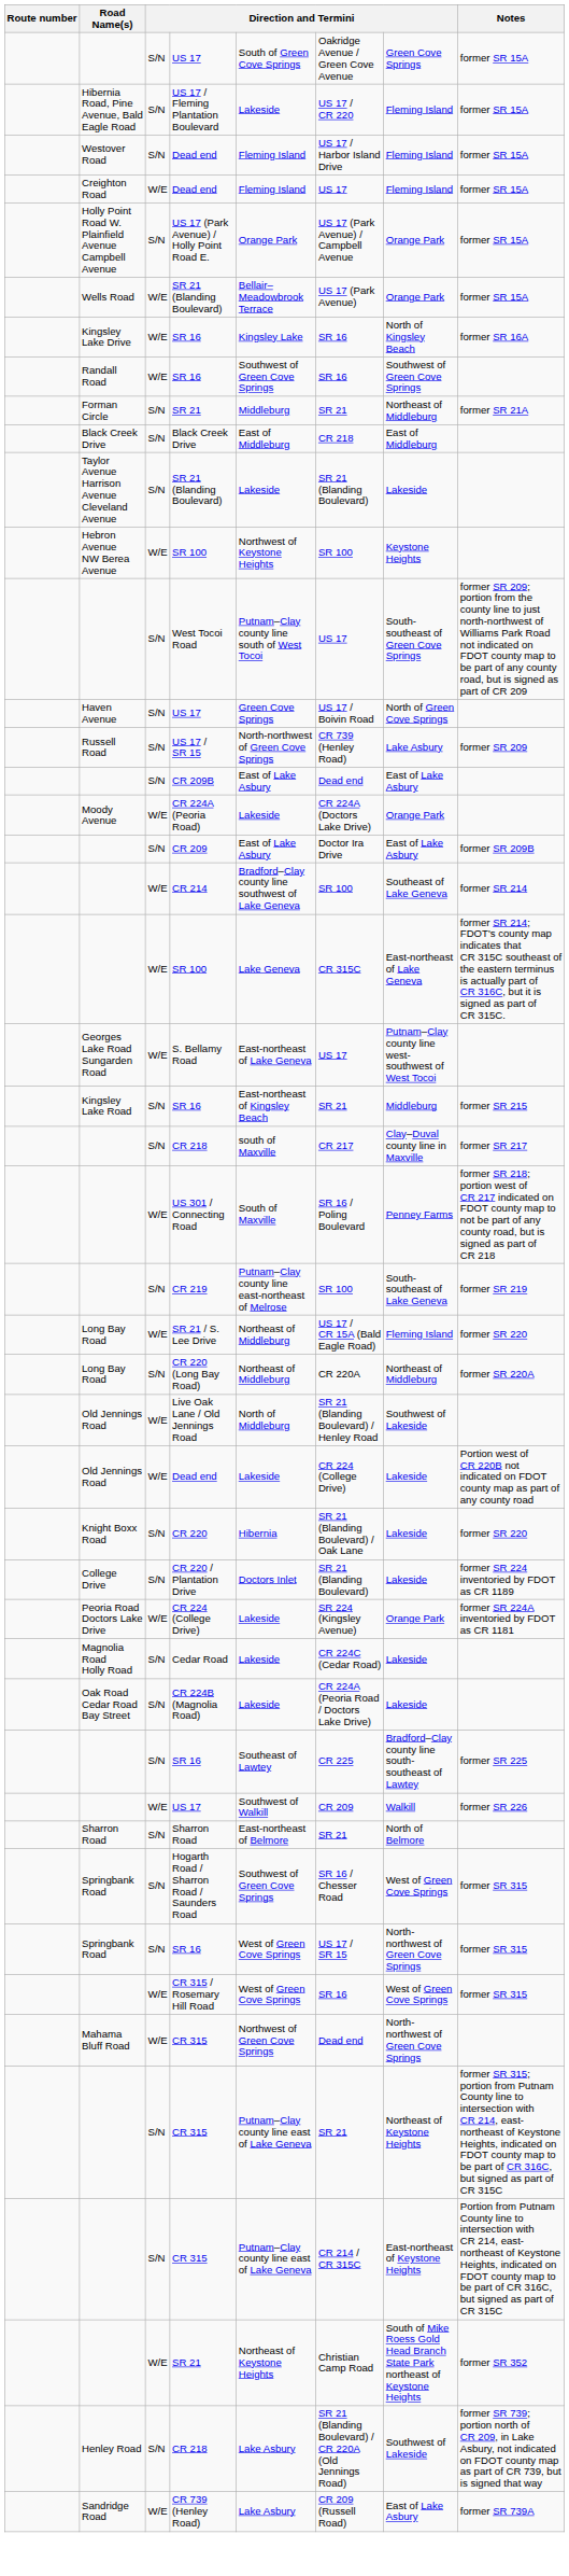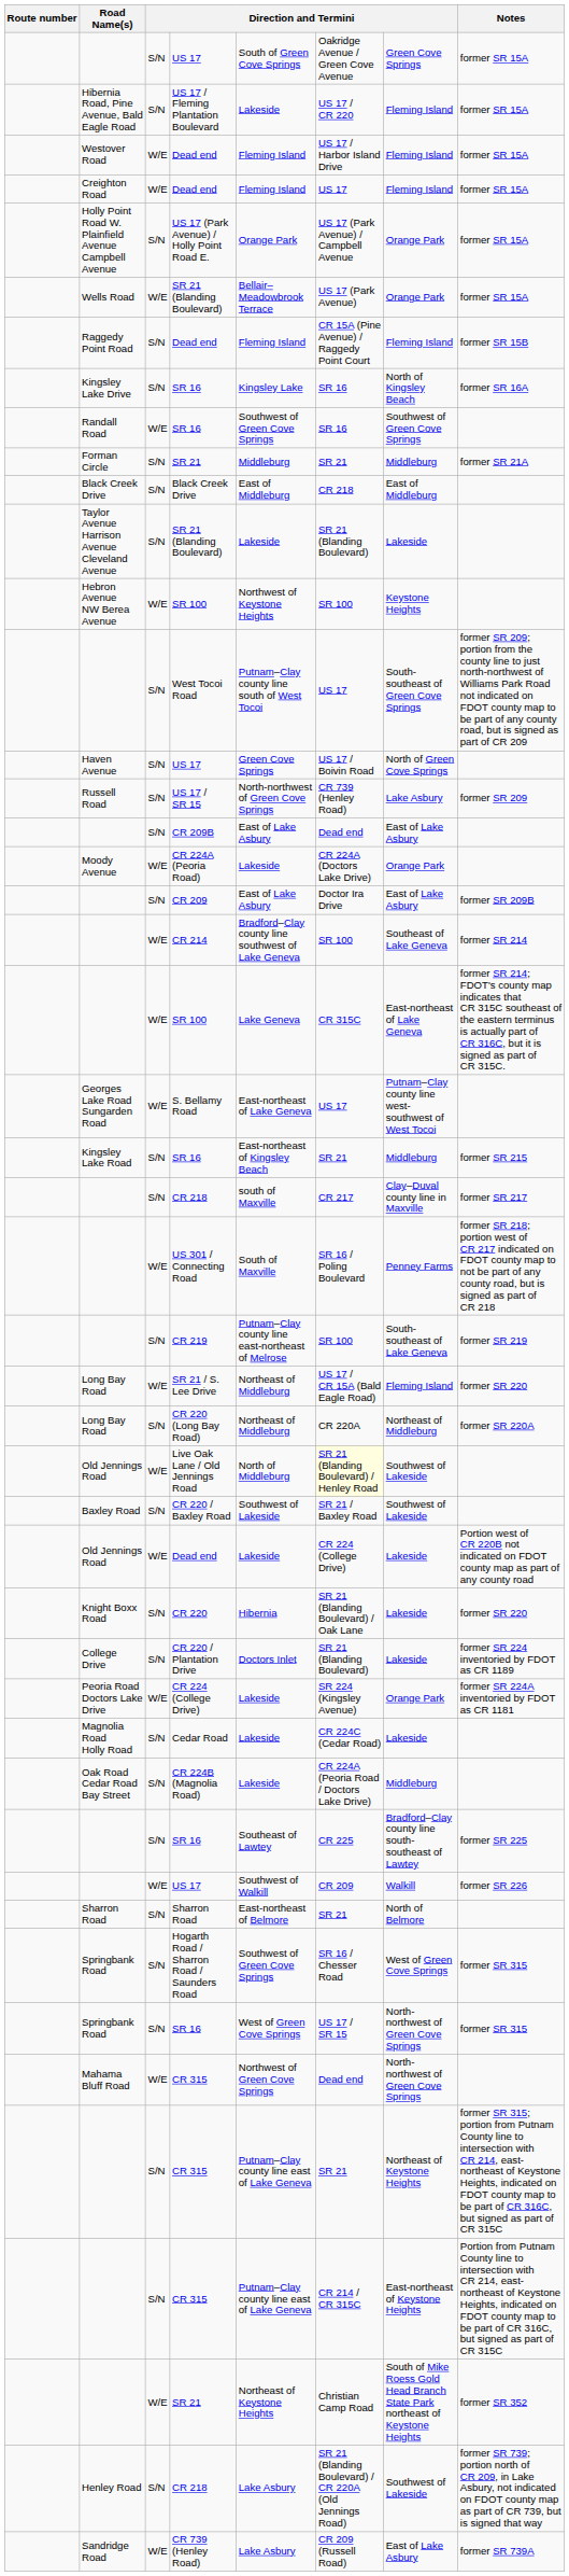 <table class="wikitable">
 <tr>
 <th>Route number</th>
 <th>Road Name(s)</th>
 <th colspan=5>Direction and Termini</th>
 <th>Notes</th>
 </tr>
 <tr>
 <td></td>
 <td></td>
 <td>S/N</td>
 <td><a href='#'>US 17</a></td>
 <td>South of <a href='#'>Green Cove Springs</a></td>
 <td>Oakridge Avenue / Green Cove Avenue</td>
 <td><a href='#'>Green Cove Springs</a></td>
 <td>former <a href='#'>SR 15A</a></td>
 </tr>
 <tr>
 <td></td>
 <td>Hibernia Road, Pine Avenue, Bald Eagle Road</td>
 <td>S/N</td>
 <td><a href='#'>US 17</a> / Fleming Plantation Boulevard</td>
 <td><a href='#'>Lakeside</a></td>
 <td><a href='#'>US 17</a> / <a href='#'>CR 220</a></td>
 <td><a href='#'>Fleming Island</a></td>
 <td>former <a href='#'>SR 15A</a></td>
 </tr>
 <tr>
 <td></td>
 <td>Westover Road</td>
-<td>S/N</td>
+<td>W/E</td>
 <td><a href='#'>Dead end</a></td>
 <td><a href='#'>Fleming Island</a></td>
 <td><a href='#'>US 17</a> / Harbor Island Drive</td>
 <td><a href='#'>Fleming Island</a></td>
 <td>former <a href='#'>SR 15A</a></td>
 </tr>
 <tr>
 <td></td>
 <td>Creighton Road</td>
 <td>W/E</td>
 <td><a href='#'>Dead end</a></td>
 <td><a href='#'>Fleming Island</a></td>
 <td><a href='#'>US 17</a></td>
 <td><a href='#'>Fleming Island</a></td>
 <td>former <a href='#'>SR 15A</a></td>
 </tr>
 <tr>
 <td></td>
 <td>Holly Point Road W.<br>Plainfield Avenue<br>Campbell Avenue</td>
 <td>S/N</td>
 <td><a href='#'>US 17</a> (Park Avenue) / Holly Point Road E.</td>
 <td><a href='#'>Orange Park</a></td>
 <td><a href='#'>US 17</a> (Park Avenue) / Campbell Avenue</td>
 <td><a href='#'>Orange Park</a></td>
 <td>former <a href='#'>SR 15A</a></td>
 </tr>
 <tr>
 <td></td>
 <td>Wells Road</td>
 <td>W/E</td>
 <td><a href='#'>SR 21</a> (Blanding Boulevard)</td>
 <td><a href='#'>Bellair–Meadowbrook Terrace</a></td>
 <td><a href='#'>US 17</a> (Park Avenue)</td>
 <td><a href='#'>Orange Park</a></td>
 <td>former <a href='#'>SR 15A</a></td>
 </tr>
 <tr>
 <td></td>
+<td>Raggedy Point Road</td>
+<td>S/N</td>
+<td><a href='#'>Dead end</a></td>
+<td><a href='#'>Fleming Island</a></td>
+<td><a href='#'>CR 15A</a> (Pine Avenue) / Raggedy Point Court</td>
+<td><a href='#'>Fleming Island</a></td>
+<td>former <a href='#'>SR 15B</a></td>
+</tr>
+<tr>
+<td></td>
 <td>Kingsley Lake Drive</td>
-<td>W/E</td>
+<td>S/N</td>
 <td><a href='#'>SR 16</a></td>
 <td><a href='#'>Kingsley Lake</a></td>
 <td><a href='#'>SR 16</a></td>
 <td>North of <a href='#'>Kingsley Beach</a></td>
 <td>former <a href='#'>SR 16A</a></td>
 </tr>
 <tr>
 <td></td>
 <td>Randall Road</td>
 <td>W/E</td>
 <td><a href='#'>SR 16</a></td>
 <td>Southwest of <a href='#'>Green Cove Springs</a></td>
 <td><a href='#'>SR 16</a></td>
 <td>Southwest of <a href='#'>Green Cove Springs</a></td>
 <td></td>
 </tr>
 <tr>
 <td></td>
 <td>Forman Circle</td>
 <td>S/N</td>
 <td><a href='#'>SR 21</a></td>
 <td><a href='#'>Middleburg</a></td>
 <td><a href='#'>SR 21</a></td>
-<td>Northeast of <a href='#'>Middleburg</a></td>
+<td><a href='#'>Middleburg</a></td>
 <td>former <a href='#'>SR 21A</a></td>
 </tr>
 <tr>
 <td></td>
 <td>Black Creek Drive</td>
 <td>S/N</td>
 <td>Black Creek Drive</td>
 <td>East of <a href='#'>Middleburg</a></td>
 <td><a href='#'>CR 218</a></td>
 <td>East of <a href='#'>Middleburg</a></td>
 <td></td>
 </tr>
 <tr>
 <td></td>
 <td>Taylor Avenue<br>Harrison Avenue<br>Cleveland Avenue</td>
 <td>S/N</td>
 <td><a href='#'>SR 21</a> (Blanding Boulevard)</td>
 <td><a href='#'>Lakeside</a></td>
 <td><a href='#'>SR 21</a> (Blanding Boulevard)</td>
 <td><a href='#'>Lakeside</a></td>
 <td></td>
 </tr>
 <tr>
 <td></td>
 <td>Hebron Avenue<br>NW Berea Avenue</td>
 <td>W/E</td>
 <td><a href='#'>SR 100</a></td>
 <td>Northwest of <a href='#'>Keystone Heights</a></td>
 <td><a href='#'>SR 100</a></td>
 <td><a href='#'>Keystone Heights</a></td>
 <td></td>
 </tr>
 <tr>
 <td></td>
 <td></td>
 <td>S/N</td>
 <td>West Tocoi Road</td>
 <td><a href='#'>Putnam</a>–<a href='#'>Clay</a> county line south of <a href='#'>West Tocoi</a></td>
 <td><a href='#'>US 17</a></td>
 <td>South-southeast of <a href='#'>Green Cove Springs</a></td>
 <td>former <a href='#'>SR 209</a>; portion from the county line to just north-northwest of Williams Park Road not indicated on FDOT county map to be part of any county road, but is signed as part of CR 209</td>
 </tr>
 <tr>
 <td></td>
 <td>Haven Avenue</td>
 <td>S/N</td>
 <td><a href='#'>US 17</a></td>
 <td><a href='#'>Green Cove Springs</a></td>
 <td><a href='#'>US 17</a> / Boivin Road</td>
 <td>North of <a href='#'>Green Cove Springs</a></td>
 <td></td>
 </tr>
 <tr>
 <td></td>
 <td>Russell Road</td>
 <td>S/N</td>
 <td><a href='#'>US 17</a> / <a href='#'>SR 15</a></td>
 <td>North-northwest of <a href='#'>Green Cove Springs</a></td>
 <td><a href='#'>CR 739</a> (Henley Road)</td>
 <td><a href='#'>Lake Asbury</a></td>
 <td>former <a href='#'>SR 209</a></td>
 </tr>
 <tr>
 <td></td>
 <td></td>
 <td>S/N</td>
 <td><a href='#'>CR 209B</a></td>
 <td>East of <a href='#'>Lake Asbury</a></td>
 <td><a href='#'>Dead end</a></td>
 <td>East of <a href='#'>Lake Asbury</a></td>
 <td></td>
 </tr>
 <tr>
 <td></td>
 <td>Moody Avenue</td>
 <td>W/E</td>
 <td><a href='#'>CR 224A</a> (Peoria Road)</td>
 <td><a href='#'>Lakeside</a></td>
 <td><a href='#'>CR 224A</a> (Doctors Lake Drive)</td>
 <td><a href='#'>Orange Park</a></td>
 <td></td>
 </tr>
 <tr>
 <td></td>
 <td></td>
 <td>S/N</td>
 <td><a href='#'>CR 209</a></td>
 <td>East of <a href='#'>Lake Asbury</a></td>
 <td>Doctor Ira Drive</td>
 <td>East of <a href='#'>Lake Asbury</a></td>
 <td>former <a href='#'>SR 209B</a></td>
 </tr>
 <tr>
 <td></td>
 <td></td>
 <td>W/E</td>
 <td><a href='#'>CR 214</a></td>
 <td><a href='#'>Bradford</a>–<a href='#'>Clay</a> county line southwest of <a href='#'>Lake Geneva</a></td>
 <td><a href='#'>SR 100</a></td>
 <td>Southeast of <a href='#'>Lake Geneva</a></td>
 <td>former <a href='#'>SR 214</a></td>
 </tr>
 <tr>
 <td></td>
 <td></td>
 <td>W/E</td>
 <td><a href='#'>SR 100</a></td>
 <td><a href='#'>Lake Geneva</a></td>
 <td><a href='#'>CR 315C</a></td>
 <td>East-northeast of <a href='#'>Lake Geneva</a></td>
 <td>former <a href='#'>SR 214</a>; FDOT's county map indicates that CR 315C southeast of the eastern terminus is actually part of <a href='#'>CR 316C</a>, but it is signed as part of CR 315C.</td>
 </tr>
 <tr>
 <td></td>
 <td>Georges Lake Road<br>Sungarden Road</td>
 <td>W/E</td>
 <td>S. Bellamy Road</td>
 <td>East-northeast of <a href='#'>Lake Geneva</a></td>
 <td><a href='#'>US 17</a></td>
 <td><a href='#'>Putnam</a>–<a href='#'>Clay</a> county line west-southwest of <a href='#'>West Tocoi</a></td>
 <td></td>
 </tr>
 <tr>
 <td></td>
 <td>Kingsley Lake Road</td>
 <td>S/N</td>
 <td><a href='#'>SR 16</a></td>
 <td>East-northeast of <a href='#'>Kingsley Beach</a></td>
 <td><a href='#'>SR 21</a></td>
 <td><a href='#'>Middleburg</a></td>
 <td>former <a href='#'>SR 215</a></td>
 </tr>
 <tr>
 <td></td>
 <td></td>
 <td>S/N</td>
 <td><a href='#'>CR 218</a></td>
 <td>south of <a href='#'>Maxville</a></td>
 <td><a href='#'>CR 217</a></td>
 <td><a href='#'>Clay</a>–<a href='#'>Duval</a> county line in <a href='#'>Maxville</a></td>
 <td>former <a href='#'>SR 217</a></td>
 </tr>
 <tr>
 <td></td>
 <td></td>
 <td>W/E</td>
 <td><a href='#'>US 301</a> / Connecting Road</td>
 <td>South of <a href='#'>Maxville</a></td>
 <td><a href='#'>SR 16</a> / Poling Boulevard</td>
 <td><a href='#'>Penney Farms</a></td>
 <td>former <a href='#'>SR 218</a>; portion west of <a href='#'>CR 217</a> indicated on FDOT county map to not be part of any county road, but is signed as part of CR 218</td>
 </tr>
 <tr>
 <td></td>
 <td></td>
 <td>S/N</td>
 <td><a href='#'>CR 219</a></td>
 <td><a href='#'>Putnam</a>–<a href='#'>Clay</a> county line east-northeast of <a href='#'>Melrose</a></td>
 <td><a href='#'>SR 100</a></td>
 <td>South-southeast of <a href='#'>Lake Geneva</a></td>
 <td>former <a href='#'>SR 219</a></td>
 </tr>
 <tr>
 <td></td>
 <td>Long Bay Road</td>
 <td>W/E</td>
 <td><a href='#'>SR 21</a> / S. Lee Drive</td>
 <td>Northeast of <a href='#'>Middleburg</a></td>
 <td><a href='#'>US 17</a> / <a href='#'>CR 15A</a> (Bald Eagle Road)</td>
 <td><a href='#'>Fleming Island</a></td>
 <td>former <a href='#'>SR 220</a></td>
 </tr>
 <tr>
 <td></td>
 <td>Long Bay Road</td>
 <td>S/N</td>
 <td><a href='#'>CR 220</a> (Long Bay Road)</td>
 <td>Northeast of <a href='#'>Middleburg</a></td>
 <td>CR 220A</td>
 <td>Northeast of <a href='#'>Middleburg</a></td>
 <td>former <a href='#'>SR 220A</a></td>
 </tr>
 <tr>
 <td></td>
 <td>Old Jennings Road</td>
 <td>W/E</td>
 <td>Live Oak Lane / Old Jennings Road</td>
 <td>North of <a href='#'>Middleburg</a></td>
-<td><a href='#'>SR 21</a> (Blanding Boulevard) / Henley Road</td>
+<td style="background: lightyellow;"><a href='#'>SR 21</a> (Blanding Boulevard) / Henley Road</td>
+<td>Southwest of <a href='#'>Lakeside</a></td>
+<td></td>
+</tr>
+<tr>
+<td></td>
+<td>Baxley Road</td>
+<td>S/N</td>
+<td><a href='#'>CR 220</a> / Baxley Road</td>
+<td>Southwest of <a href='#'>Lakeside</a></td>
+<td><a href='#'>SR 21</a> / Baxley Road</td>
 <td>Southwest of <a href='#'>Lakeside</a></td>
 <td></td>
 </tr>
 <tr>
 <td></td>
 <td>Old Jennings Road</td>
 <td>W/E</td>
 <td><a href='#'>Dead end</a></td>
 <td><a href='#'>Lakeside</a></td>
 <td><a href='#'>CR 224</a> (College Drive)</td>
 <td><a href='#'>Lakeside</a></td>
 <td>Portion west of <a href='#'>CR 220B</a> not indicated on FDOT county map as part of any county road</td>
 </tr>
 <tr>
 <td></td>
 <td>Knight Boxx Road</td>
 <td>S/N</td>
 <td><a href='#'>CR 220</a></td>
 <td><a href='#'>Hibernia</a></td>
 <td><a href='#'>SR 21</a> (Blanding Boulevard) / Oak Lane</td>
 <td><a href='#'>Lakeside</a></td>
 <td>former <a href='#'>SR 220</a></td>
 </tr>
 <tr>
 <td></td>
 <td>College Drive</td>
 <td>S/N</td>
 <td><a href='#'>CR 220</a> / Plantation Drive</td>
 <td><a href='#'>Doctors Inlet</a></td>
 <td><a href='#'>SR 21</a> (Blanding Boulevard)</td>
 <td><a href='#'>Lakeside</a></td>
 <td>former <a href='#'>SR 224</a><br>inventoried by FDOT as CR 1189</td>
 </tr>
 <tr>
 <td></td>
 <td>Peoria Road<br>Doctors Lake Drive</td>
 <td>W/E</td>
 <td><a href='#'>CR 224</a> (College Drive)</td>
 <td><a href='#'>Lakeside</a></td>
 <td><a href='#'>SR 224</a> (Kingsley Avenue)</td>
 <td><a href='#'>Orange Park</a></td>
 <td>former <a href='#'>SR 224A</a><br>inventoried by FDOT as CR 1181</td>
 </tr>
 <tr>
 <td></td>
 <td>Magnolia Road<br>Holly Road</td>
 <td>S/N</td>
 <td>Cedar Road</td>
 <td><a href='#'>Lakeside</a></td>
 <td><a href='#'>CR 224C</a> (Cedar Road)</td>
 <td><a href='#'>Lakeside</a></td>
 <td></td>
 </tr>
 <tr>
 <td></td>
 <td>Oak Road<br>Cedar Road<br>Bay Street</td>
 <td>S/N</td>
 <td><a href='#'>CR 224B</a> (Magnolia Road)</td>
 <td><a href='#'>Lakeside</a></td>
 <td><a href='#'>CR 224A</a> (Peoria Road / Doctors Lake Drive)</td>
-<td><a href='#'>Lakeside</a></td>
+<td><a href='#'>Middleburg</a></td>
 <td></td>
 </tr>
 <tr>
 <td></td>
 <td></td>
 <td>S/N</td>
 <td><a href='#'>SR 16</a></td>
 <td>Southeast of <a href='#'>Lawtey</a></td>
 <td><a href='#'>CR 225</a></td>
 <td><a href='#'>Bradford</a>–<a href='#'>Clay</a> county line south-southeast of <a href='#'>Lawtey</a></td>
 <td>former <a href='#'>SR 225</a></td>
 </tr>
 <tr>
 <td></td>
 <td></td>
 <td>W/E</td>
 <td><a href='#'>US 17</a></td>
 <td>Southwest of <a href='#'>Walkill</a></td>
 <td><a href='#'>CR 209</a></td>
 <td><a href='#'>Walkill</a></td>
 <td>former <a href='#'>SR 226</a></td>
 </tr>
 <tr>
 <td></td>
 <td>Sharron Road</td>
 <td>S/N</td>
 <td>Sharron Road</td>
 <td>East-northeast of <a href='#'>Belmore</a></td>
 <td><a href='#'>SR 21</a></td>
 <td>North of <a href='#'>Belmore</a></td>
 <td></td>
 </tr>
 <tr>
 <td></td>
 <td>Springbank Road</td>
 <td>S/N</td>
 <td>Hogarth Road / Sharron Road / Saunders Road</td>
 <td>Southwest of <a href='#'>Green Cove Springs</a></td>
 <td><a href='#'>SR 16</a> / Chesser Road</td>
 <td>West of <a href='#'>Green Cove Springs</a></td>
 <td>former <a href='#'>SR 315</a></td>
 </tr>
 <tr>
 <td></td>
 <td>Springbank Road</td>
 <td>S/N</td>
 <td><a href='#'>SR 16</a></td>
 <td>West of <a href='#'>Green Cove Springs</a></td>
 <td><a href='#'>US 17</a> / <a href='#'>SR 15</a></td>
 <td>North-northwest of <a href='#'>Green Cove Springs</a></td>
-<td>former <a href='#'>SR 315</a></td>
-</tr>
-<tr>
-<td></td>
-<td></td>
-<td>W/E</td>
-<td><a href='#'>CR 315</a> / Rosemary Hill Road</td>
-<td>West of <a href='#'>Green Cove Springs</a></td>
-<td><a href='#'>SR 16</a></td>
-<td>West of <a href='#'>Green Cove Springs</a></td>
 <td>former <a href='#'>SR 315</a></td>
 </tr>
 <tr>
 <td></td>
 <td>Mahama Bluff Road</td>
 <td>W/E</td>
 <td><a href='#'>CR 315</a></td>
 <td>Northwest of <a href='#'>Green Cove Springs</a></td>
 <td><a href='#'>Dead end</a></td>
 <td>North-northwest of <a href='#'>Green Cove Springs</a></td>
 <td></td>
 </tr>
 <tr>
 <td></td>
 <td></td>
 <td>S/N</td>
 <td><a href='#'>CR 315</a></td>
 <td><a href='#'>Putnam</a>–<a href='#'>Clay</a> county line east of <a href='#'>Lake Geneva</a></td>
 <td><a href='#'>SR 21</a></td>
 <td>Northeast of <a href='#'>Keystone Heights</a></td>
 <td>former <a href='#'>SR 315</a>; portion from Putnam County line to intersection with <a href='#'>CR 214</a>, east-northeast of Keystone Heights, indicated on FDOT county map to be part of <a href='#'>CR 316C</a>, but signed as part of CR 315C</td>
 </tr>
 <tr>
 <td></td>
 <td></td>
 <td>S/N</td>
 <td><a href='#'>CR 315</a></td>
 <td><a href='#'>Putnam</a>–<a href='#'>Clay</a> county line east of <a href='#'>Lake Geneva</a></td>
 <td><a href='#'>CR 214</a> / <a href='#'>CR 315C</a></td>
 <td>East-northeast of <a href='#'>Keystone Heights</a></td>
 <td>Portion from Putnam County line to intersection with CR 214, east-northeast of Keystone Heights, indicated on FDOT county map to be part of CR 316C, but signed as part of CR 315C</td>
 </tr>
 <tr>
 <td></td>
 <td></td>
 <td>W/E</td>
 <td><a href='#'>SR 21</a></td>
 <td>Northeast of <a href='#'>Keystone Heights</a></td>
 <td>Christian Camp Road</td>
 <td>South of <a href='#'>Mike Roess Gold Head Branch State Park</a> northeast of <a href='#'>Keystone Heights</a></td>
 <td>former <a href='#'>SR 352</a></td>
 </tr>
 <tr>
 <td></td>
 <td>Henley Road</td>
 <td>S/N</td>
 <td><a href='#'>CR 218</a></td>
 <td><a href='#'>Lake Asbury</a></td>
 <td><a href='#'>SR 21</a> (Blanding Boulevard) / <a href='#'>CR 220A</a> (Old Jennings Road)</td>
 <td>Southwest of <a href='#'>Lakeside</a></td>
 <td>former <a href='#'>SR 739</a>; portion north of <a href='#'>CR 209</a>, in Lake Asbury, not indicated on FDOT county map as part of CR 739, but is signed that way</td>
 </tr>
 <tr>
 <td></td>
 <td>Sandridge Road</td>
 <td>W/E</td>
 <td><a href='#'>CR 739</a> (Henley Road)</td>
 <td><a href='#'>Lake Asbury</a></td>
 <td><a href='#'>CR 209</a> (Russell Road)</td>
 <td>East of <a href='#'>Lake Asbury</a></td>
 <td>former <a href='#'>SR 739A</a></td>
 </tr>
 </table>
